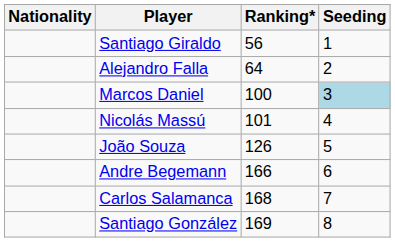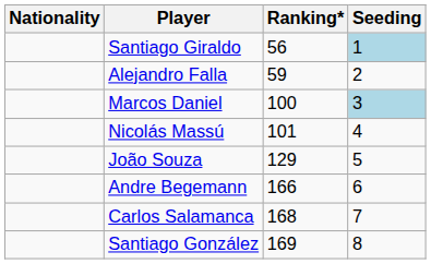 <table class="wikitable" border="1">
 <tr>
 <th>Nationality</th>
 <th>Player</th>
 <th>Ranking*</th>
 <th>Seeding</th>
 </tr>
 <tr>
 <td></td>
 <td><a href='#'>Santiago Giraldo</a></td>
 <td>56</td>
-<td>1</td>
+<td style="background: lightblue;">1</td>
 </tr>
 <tr>
 <td></td>
 <td><a href='#'>Alejandro Falla</a></td>
-<td>64</td>
+<td>59</td>
 <td>2</td>
 </tr>
 <tr>
 <td></td>
 <td><a href='#'>Marcos Daniel</a></td>
 <td>100</td>
 <td style="background: lightblue;">3</td>
 </tr>
 <tr>
 <td></td>
 <td><a href='#'>Nicolás Massú</a></td>
 <td>101</td>
 <td>4</td>
 </tr>
 <tr>
 <td></td>
 <td><a href='#'>João Souza</a></td>
-<td>126</td>
+<td>129</td>
 <td>5</td>
 </tr>
 <tr>
 <td></td>
 <td><a href='#'>Andre Begemann</a></td>
 <td>166</td>
 <td>6</td>
 </tr>
 <tr>
 <td></td>
 <td><a href='#'>Carlos Salamanca</a></td>
 <td>168</td>
 <td>7</td>
 </tr>
 <tr>
 <td></td>
 <td><a href='#'>Santiago González</a></td>
 <td>169</td>
 <td>8</td>
 </tr>
 </table>
